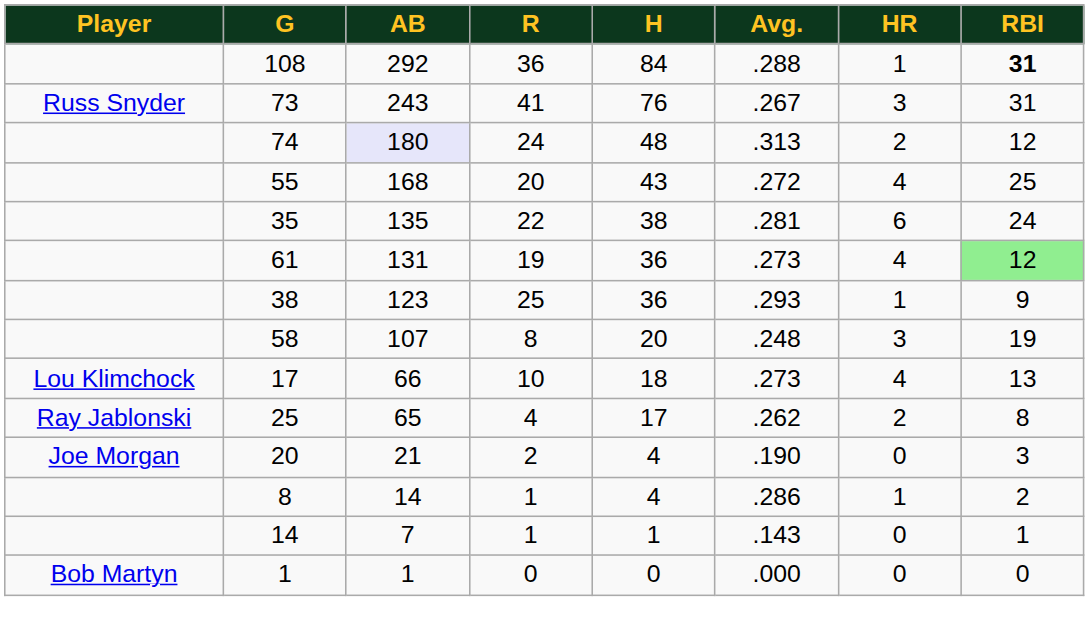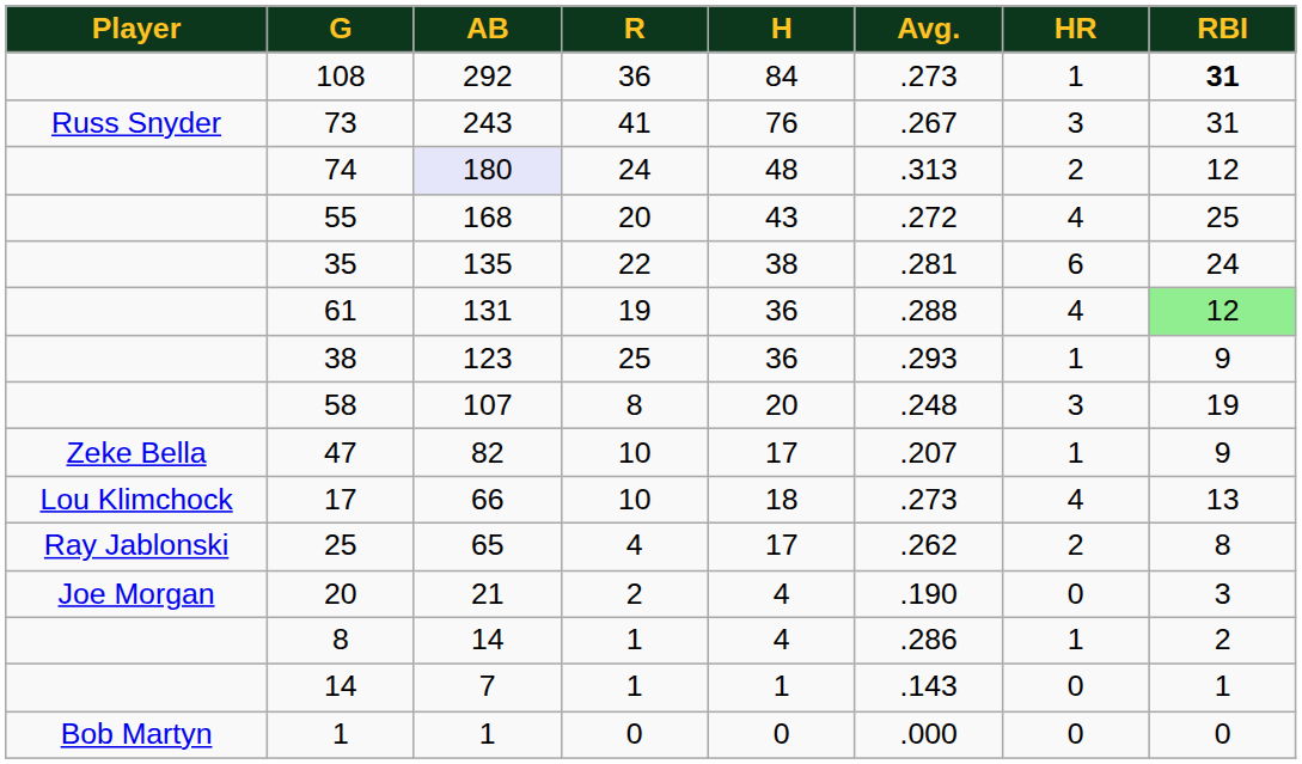 <table class="wikitable sortable">
 <tr>
 <th style="background:#0C371D;color:#ffc322;" width="16%">Player</th>
 <th style="background:#0C371D;color:#ffc322;" width="9%">G</th>
 <th style="background:#0C371D;color:#ffc322;" width="9%">AB</th>
 <th style="background:#0C371D;color:#ffc322;" width="9%">R</th>
 <th style="background:#0C371D;color:#ffc322;" width="9%">H</th>
 <th style="background:#0C371D;color:#ffc322;" width="9%">Avg.</th>
 <th style="background:#0C371D;color:#ffc322;" width="9%">HR</th>
 <th style="background:#0C371D;color:#ffc322;" width="9%">RBI</th>
 </tr>
 <tr align="center">
 <td></td>
 <td>108</td>
 <td>292</td>
 <td>36</td>
 <td>84</td>
-<td>.288</td>
+<td>.273</td>
 <td>1</td>
 <td><strong>31</strong></td>
 </tr>
 <tr align="center">
 <td><a href='#'>Russ Snyder</a></td>
 <td>73</td>
 <td>243</td>
 <td>41</td>
 <td>76</td>
 <td>.267</td>
 <td>3</td>
 <td>31</td>
 </tr>
 <tr align=center>
 <td></td>
 <td>74</td>
 <td style="background: lavender;">180</td>
 <td>24</td>
 <td>48</td>
 <td>.313</td>
 <td>2</td>
 <td>12</td>
 </tr>
 <tr align="center">
 <td></td>
 <td>55</td>
 <td>168</td>
 <td>20</td>
 <td>43</td>
 <td>.272</td>
 <td>4</td>
 <td>25</td>
 </tr>
 <tr align="center">
 <td></td>
 <td>35</td>
 <td>135</td>
 <td>22</td>
 <td>38</td>
 <td>.281</td>
 <td>6</td>
 <td>24</td>
 </tr>
 <tr align="center">
 <td></td>
 <td>61</td>
 <td>131</td>
 <td>19</td>
 <td>36</td>
-<td>.273</td>
+<td>.288</td>
 <td>4</td>
 <td style="background: lightgreen;">12</td>
 </tr>
 <tr align="center">
 <td></td>
 <td>38</td>
 <td>123</td>
 <td>25</td>
 <td>36</td>
 <td>.293</td>
 <td>1</td>
 <td>9</td>
 </tr>
 <tr align="center">
 <td></td>
 <td>58</td>
 <td>107</td>
 <td>8</td>
 <td>20</td>
 <td>.248</td>
 <td>3</td>
 <td>19</td>
+</tr>
+<tr align="center">
+<td><a href='#'>Zeke Bella</a></td>
+<td>47</td>
+<td>82</td>
+<td>10</td>
+<td>17</td>
+<td>.207</td>
+<td>1</td>
+<td>9</td>
 </tr>
 <tr align=center>
 <td><a href='#'>Lou Klimchock</a></td>
 <td>17</td>
 <td>66</td>
 <td>10</td>
 <td>18</td>
 <td>.273</td>
 <td>4</td>
 <td>13</td>
 </tr>
 <tr align=center>
 <td><a href='#'>Ray Jablonski</a></td>
 <td>25</td>
 <td>65</td>
 <td>4</td>
 <td>17</td>
 <td>.262</td>
 <td>2</td>
 <td>8</td>
 </tr>
 <tr align=center>
 <td><a href='#'>Joe Morgan</a></td>
 <td>20</td>
 <td>21</td>
 <td>2</td>
 <td>4</td>
 <td>.190</td>
 <td>0</td>
 <td>3</td>
 </tr>
 <tr align=center>
 <td></td>
 <td>8</td>
 <td>14</td>
 <td>1</td>
 <td>4</td>
 <td>.286</td>
 <td>1</td>
 <td>2</td>
 </tr>
 <tr align="center">
 <td></td>
 <td>14</td>
 <td>7</td>
 <td>1</td>
 <td>1</td>
 <td>.143</td>
 <td>0</td>
 <td>1</td>
 </tr>
 <tr align="center">
 <td><a href='#'>Bob Martyn</a></td>
 <td>1</td>
 <td>1</td>
 <td>0</td>
 <td>0</td>
 <td>.000</td>
 <td>0</td>
 <td>0</td>
 </tr>
 </table>
